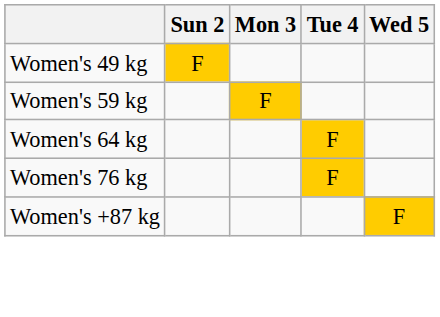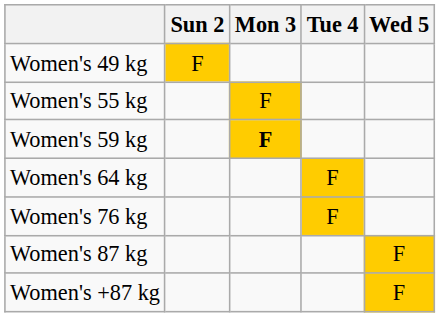 <table class="wikitable" style="margin:0.5em auto; font-size:90%; line-height:1.25em; text-align:center;">
 <tr>
 <th></th>
 <th>Sun 2</th>
 <th>Mon 3</th>
 <th>Tue 4</th>
 <th>Wed 5</th>
 </tr>
 <tr>
 <td align=left>Women's 49 kg</td>
 <td style="background-color:#FFCC00;">F</td>
 <td></td>
 <td></td>
 <td></td>
 </tr>
 <tr>
+<td align=left>Women's 55 kg</td>
+<td></td>
+<td style="background-color:#FFCC00;">F</td>
+<td></td>
+<td></td>
+</tr>
+<tr>
 <td align=left>Women's 59 kg</td>
 <td></td>
-<td style="background-color:#FFCC00;">F</td>
+<td style="background-color:#FFCC00;"><strong>F</strong></td>
 <td></td>
 <td></td>
 </tr>
 <tr>
 <td align=left>Women's 64 kg</td>
 <td></td>
 <td></td>
 <td style="background-color:#FFCC00;">F</td>
 <td></td>
 </tr>
 <tr>
 <td align=left>Women's 76 kg</td>
 <td></td>
 <td></td>
 <td style="background-color:#FFCC00;">F</td>
 <td></td>
 </tr>
 <tr>
+<td align=left>Women's 87 kg</td>
+<td></td>
+<td></td>
+<td></td>
+<td style="background-color:#FFCC00;">F</td>
+</tr>
+<tr>
 <td align=left>Women's +87 kg</td>
 <td></td>
 <td></td>
 <td></td>
 <td style="background-color:#FFCC00;">F</td>
 </tr>
 </table>
